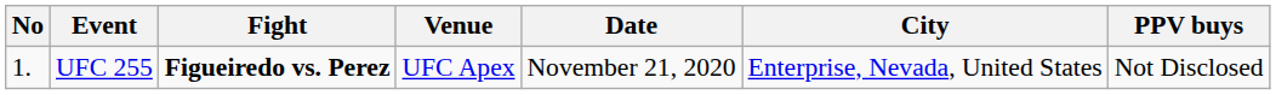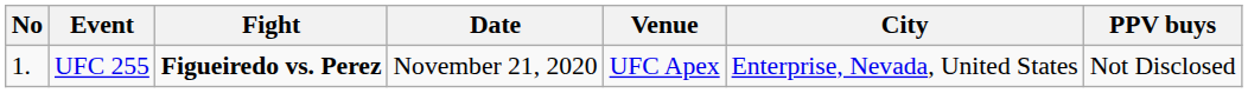 <table class="wikitable">
 <tr>
 <th>No</th>
 <th>Event</th>
 <th>Fight</th>
+<th>Date</th>
 <th>Venue</th>
-<th>Date</th>
 <th>City</th>
 <th>PPV buys</th>
 </tr>
 <tr>
 <td>1.</td>
 <td><a href='#'>UFC 255</a></td>
 <td><strong>Figueiredo vs. Perez</strong></td>
+<td>November 21, 2020</td>
 <td><a href='#'>UFC Apex</a></td>
-<td>November 21, 2020</td>
 <td><a href='#'>Enterprise, Nevada</a>, United States</td>
 <td>Not Disclosed</td>
 </tr>
 </table>
